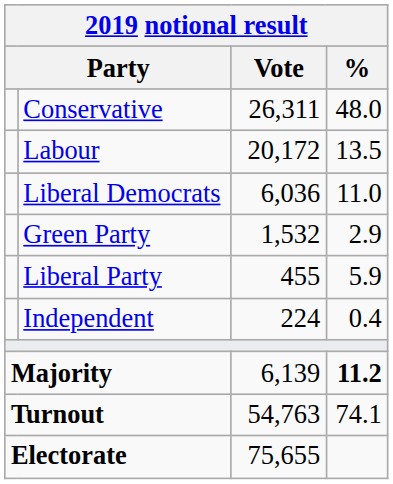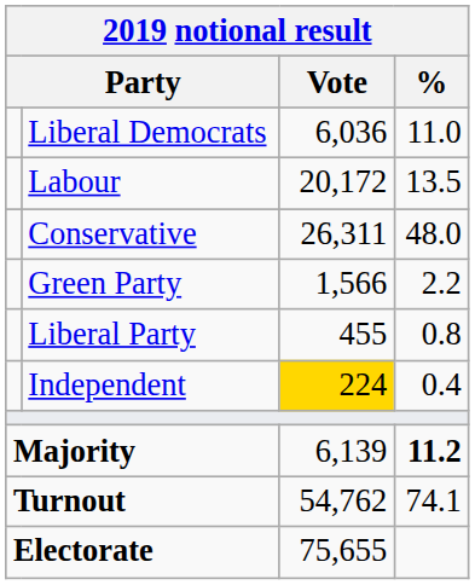 <table class="wikitable">
 <tr>
 <th colspan="4"><a href='#'>2019</a> <a href='#'>notional result</a></th>
 </tr>
 <tr>
 <th bgcolor="#DDDDFF" width="130px" colspan="2">Party</th>
 <th bgcolor="#DDDDFF" width="50px">Vote</th>
 <th bgcolor="#DDDDFF" width="30px">%</th>
 </tr>
 <tr>
 <td></td>
-<td><a href='#'>Conservative</a></td>
-<td align=right>26,311</td>
-<td align=right>48.0</td>
+<td><a href='#'>Liberal Democrats</a></td>
+<td align=right>6,036</td>
+<td align=right>11.0</td>
 </tr>
 <tr>
 <td></td>
 <td><a href='#'>Labour</a></td>
 <td align=right>20,172</td>
 <td align=right>13.5</td>
 </tr>
 <tr>
 <td></td>
-<td><a href='#'>Liberal Democrats</a></td>
-<td align=right>6,036</td>
-<td align=right>11.0</td>
+<td><a href='#'>Conservative</a></td>
+<td align=right>26,311</td>
+<td align=right>48.0</td>
 </tr>
 <tr>
 <td></td>
 <td><a href='#'>Green Party</a></td>
-<td align=right>1,532</td>
-<td align=right>2.9</td>
+<td align=right>1,566</td>
+<td align=right>2.2</td>
 </tr>
 <tr>
 <td></td>
 <td><a href='#'>Liberal Party</a></td>
 <td align=right>455</td>
-<td align=right>5.9</td>
+<td align=right>0.8</td>
 </tr>
 <tr>
 <td></td>
 <td><a href='#'>Independent</a></td>
-<td align=right>224</td>
+<td align=right style="background: gold;">224</td>
 <td align=right>0.4</td>
 </tr>
 <tr>
 <td colspan="4" bgcolor="#EAECF0"></td>
 </tr>
 <tr>
 <td colspan="2"><strong>Majority</strong></td>
 <td align=right>6,139</td>
 <td align=right><strong>11.2</strong></td>
 </tr>
 <tr>
 <td colspan="2"><strong>Turnout</strong></td>
-<td align=right>54,763</td>
+<td align=right>54,762</td>
 <td align=right>74.1</td>
 </tr>
 <tr>
 <td colspan="2"><strong>Electorate</strong></td>
 <td align=right>75,655</td>
 </tr>
 </table>
